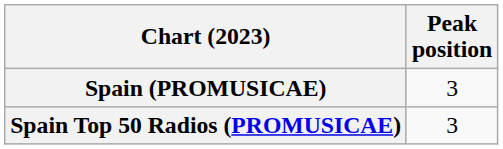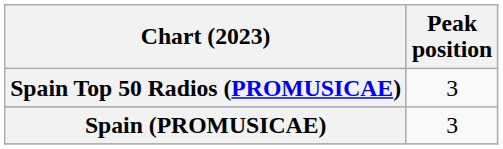 <table class="wikitable sortable plainrowheaders" style="text-align:center">
 <tr>
 <th scope="col">Chart (2023)</th>
 <th scope="col">Peak<br>position</th>
 </tr>
 <tr>
+<th scope="row">Spain Top 50 Radios (<a href='#'>PROMUSICAE</a>)</th>
+<td>3</td>
+</tr>
+<tr>
 <th scope="row">Spain (PROMUSICAE)</th>
 <td>3</td>
 </tr>
-<tr>
-<th scope="row">Spain Top 50 Radios (<a href='#'>PROMUSICAE</a>)</th>
-<td>3</td>
-</tr>
 </table>
